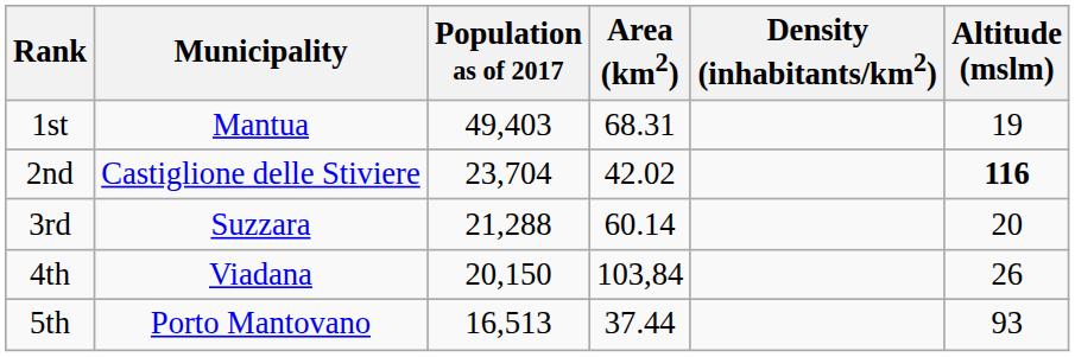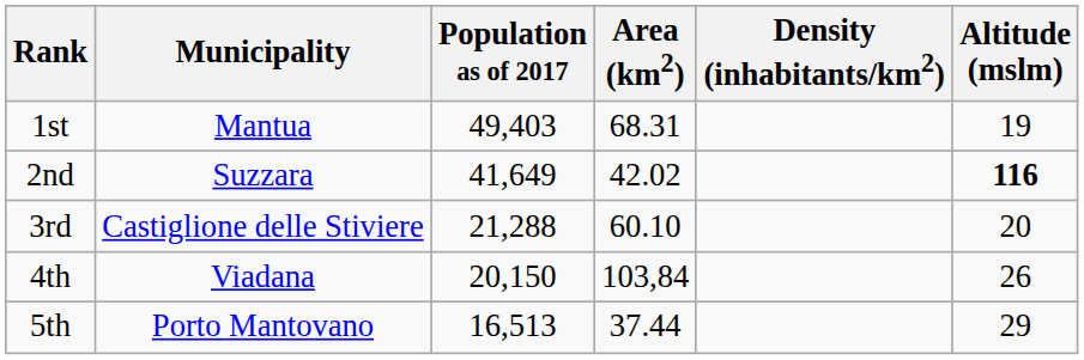 <table class="wikitable" style="text-align:center">
 <tr>
 <th>Rank</th>
 <th>Municipality</th>
 <th>Population<br><small>as of 2017</small></th>
 <th>Area<br> (km<sup>2</sup>)</th>
 <th>Density<br> (inhabitants/km<sup>2</sup>)</th>
 <th>Altitude<br> (mslm)</th>
 </tr>
 <tr>
 <td>1st</td>
 <td><a href='#'>Mantua</a></td>
 <td>49,403</td>
 <td>68.31</td>
 <td></td>
 <td>19</td>
 </tr>
 <tr>
 <td>2nd</td>
-<td><a href='#'>Castiglione delle Stiviere</a></td>
-<td>23,704</td>
+<td><a href='#'>Suzzara</a></td>
+<td>41,649</td>
 <td>42.02</td>
 <td></td>
 <td><strong>116</strong></td>
 </tr>
 <tr>
 <td>3rd</td>
-<td><a href='#'>Suzzara</a></td>
+<td><a href='#'>Castiglione delle Stiviere</a></td>
 <td>21,288</td>
-<td>60.14</td>
+<td>60.10</td>
 <td></td>
 <td>20</td>
 </tr>
 <tr>
 <td>4th</td>
 <td><a href='#'>Viadana</a></td>
 <td>20,150</td>
 <td>103,84</td>
 <td></td>
 <td>26</td>
 </tr>
 <tr>
 <td>5th</td>
 <td><a href='#'>Porto Mantovano</a></td>
 <td>16,513</td>
 <td>37.44</td>
 <td></td>
-<td>93</td>
+<td>29</td>
 </tr>
 </table>
